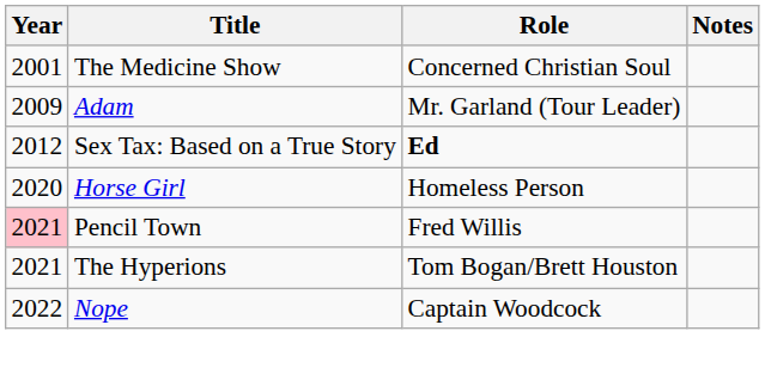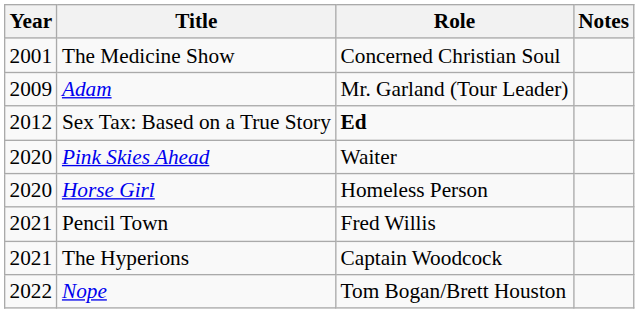 <table class="wikitable sortable">
 <tr>
 <th>Year</th>
 <th>Title</th>
 <th>Role</th>
 <th class="unsortable">Notes</th>
 </tr>
 <tr>
 <td>2001</td>
 <td>The Medicine Show</td>
 <td>Concerned Christian Soul</td>
 <td></td>
 </tr>
 <tr>
 <td>2009</td>
 <td><em><a href='#'>Adam</a></em></td>
 <td>Mr. Garland (Tour Leader)</td>
 <td></td>
 </tr>
 <tr>
 <td>2012</td>
 <td>Sex Tax: Based on a True Story</td>
 <td><strong>Ed</strong></td>
 <td></td>
 </tr>
 <tr>
 <td>2020</td>
+<td><em><a href='#'>Pink Skies Ahead</a></em></td>
+<td>Waiter</td>
+<td></td>
+</tr>
+<tr>
+<td>2020</td>
 <td><em><a href='#'>Horse Girl</a></em></td>
 <td>Homeless Person</td>
 <td></td>
 </tr>
 <tr>
-<td style="background: pink;">2021</td>
+<td>2021</td>
 <td>Pencil Town</td>
 <td>Fred Willis</td>
 <td></td>
 </tr>
 <tr>
 <td>2021</td>
 <td>The Hyperions</td>
-<td>Tom Bogan/Brett Houston</td>
+<td>Captain Woodcock</td>
 <td></td>
 </tr>
 <tr>
 <td>2022</td>
 <td><em><a href='#'>Nope</a></em></td>
-<td>Captain Woodcock</td>
+<td>Tom Bogan/Brett Houston</td>
 <td></td>
 </tr>
 </table>
